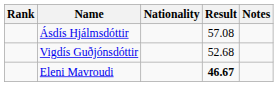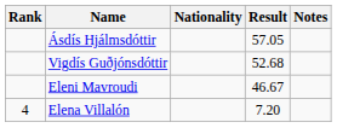 <table class="wikitable sortable" style="text-align:center; font-size:95%">
 <tr>
 <th>Rank</th>
 <th>Name</th>
 <th>Nationality</th>
 <th>Result</th>
 <th>Notes</th>
 </tr>
 <tr>
 <td></td>
 <td align=left><a href='#'>Ásdís Hjálmsdóttir</a></td>
 <td align=left></td>
-<td>57.08</td>
+<td>57.05</td>
 <td></td>
 </tr>
 <tr>
 <td></td>
 <td align=left><a href='#'>Vigdís Guðjónsdóttir</a></td>
 <td align=left></td>
 <td>52.68</td>
 <td></td>
 </tr>
 <tr>
 <td></td>
 <td align=left><a href='#'>Eleni Mavroudi</a></td>
 <td align=left></td>
-<td><strong>46.67</strong></td>
+<td>46.67</td>
+<td></td>
+</tr>
+<tr>
+<td>4</td>
+<td align=left><a href='#'>Elena Villalón</a></td>
+<td align=left></td>
+<td>7.20</td>
 <td></td>
 </tr>
 </table>
